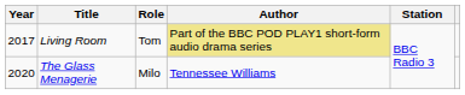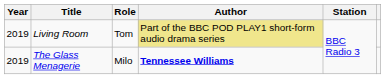 <table class="wikitable sortable">
 <tr>
 <th>Year</th>
 <th>Title</th>
 <th>Role</th>
 <th>Author</th>
 <th>Station</th>
 <th scope="col" class="unsortable"></th>
 </tr>
 <tr>
-<td>2017</td>
+<td>2019</td>
 <td><em>Living Room</em></td>
 <td>Tom</td>
 <td style="background: khaki;">Part of the BBC POD PLAY1 short-form audio drama series</td>
 <td rowspan="2"><a href='#'>BBC Radio 3</a></td>
 <td align="center"></td>
 </tr>
 <tr>
-<td>2020</td>
+<td>2019</td>
 <td><em><a href='#'>The Glass Menagerie</a></em></td>
 <td>Milo</td>
-<td><a href='#'>Tennessee Williams</a></td>
+<td><strong><a href='#'>Tennessee Williams</a></strong></td>
 <td align="center"></td>
 </tr>
 </table>
